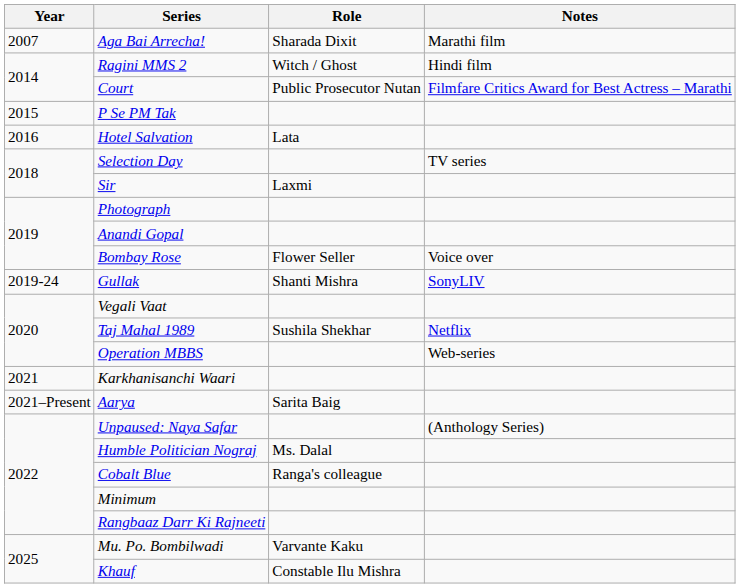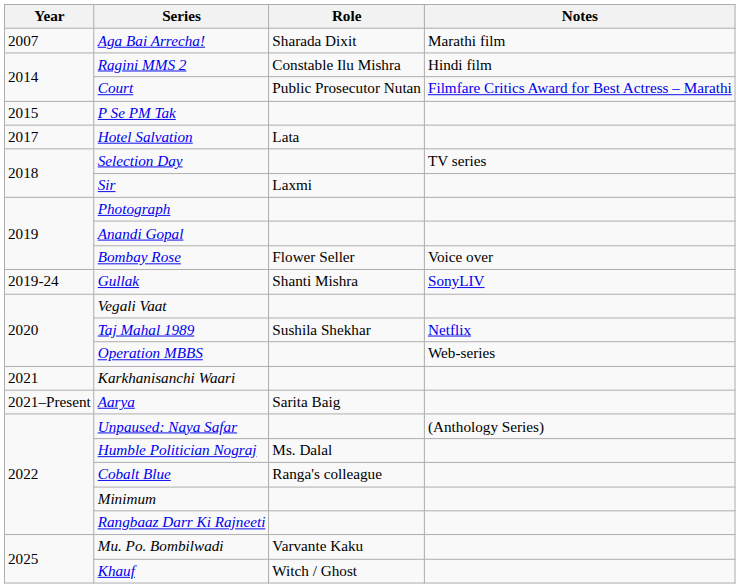 <table class="wikitable">
 <tr>
 <th>Year</th>
 <th>Series</th>
 <th>Role</th>
 <th>Notes</th>
 </tr>
 <tr>
 <td>2007</td>
 <td><em><a href='#'>Aga Bai Arrecha!</a></em></td>
 <td>Sharada Dixit</td>
 <td>Marathi film</td>
 </tr>
 <tr>
 <td rowspan="2">2014</td>
 <td><em><a href='#'>Ragini MMS 2</a></em></td>
-<td>Witch / Ghost</td>
+<td>Constable Ilu Mishra</td>
 <td>Hindi film</td>
 </tr>
 <tr>
 <td><em><a href='#'>Court</a></em></td>
 <td>Public Prosecutor Nutan</td>
 <td><a href='#'>Filmfare Critics Award for Best Actress – Marathi</a></td>
 </tr>
 <tr>
 <td>2015</td>
 <td><em><a href='#'>P Se PM Tak</a></em></td>
 <td></td>
 <td></td>
 </tr>
 <tr>
-<td>2016</td>
+<td>2017</td>
 <td><em><a href='#'>Hotel Salvation</a></em></td>
 <td>Lata</td>
 <td></td>
 </tr>
 <tr>
 <td rowspan="2">2018</td>
 <td><em><a href='#'>Selection Day</a></em></td>
 <td></td>
 <td>TV series</td>
 </tr>
 <tr>
 <td><em><a href='#'>Sir</a></em></td>
 <td>Laxmi</td>
 <td></td>
 </tr>
 <tr>
 <td rowspan="3">2019</td>
 <td><em><a href='#'>Photograph</a></em></td>
 <td></td>
 <td></td>
 </tr>
 <tr>
 <td><em><a href='#'>Anandi Gopal</a></em></td>
 <td></td>
 <td></td>
 </tr>
 <tr>
 <td><em><a href='#'>Bombay Rose</a></em></td>
 <td>Flower Seller</td>
 <td>Voice over</td>
 </tr>
 <tr>
 <td>2019-24</td>
 <td><em><a href='#'>Gullak</a></em></td>
 <td>Shanti Mishra</td>
 <td><a href='#'>SonyLIV</a></td>
 </tr>
 <tr>
 <td rowspan="3">2020</td>
 <td><em>Vegali Vaat</em></td>
 <td></td>
 <td></td>
 </tr>
 <tr>
 <td><em><a href='#'>Taj Mahal 1989</a></em></td>
 <td>Sushila Shekhar</td>
 <td><a href='#'>Netflix</a></td>
 </tr>
 <tr>
 <td><em><a href='#'>Operation MBBS</a></em></td>
 <td></td>
 <td>Web-series</td>
 </tr>
 <tr>
 <td>2021</td>
 <td><em> Karkhanisanchi Waari</em></td>
 <td></td>
 <td></td>
 </tr>
 <tr>
 <td>2021–Present</td>
 <td><em><a href='#'>Aarya</a></em></td>
 <td>Sarita Baig</td>
 <td></td>
 </tr>
 <tr>
 <td rowspan="5">2022</td>
 <td><em><a href='#'>Unpaused: Naya Safar</a></em></td>
 <td></td>
 <td>(Anthology Series)</td>
 </tr>
 <tr>
 <td><em><a href='#'>Humble Politician Nograj</a></em></td>
 <td>Ms. Dalal</td>
 <td></td>
 </tr>
 <tr>
 <td><em><a href='#'>Cobalt Blue</a> </em></td>
 <td>Ranga's colleague</td>
 <td></td>
 </tr>
 <tr>
 <td><em>Minimum</em></td>
 <td></td>
 <td></td>
 </tr>
 <tr>
 <td><em><a href='#'>Rangbaaz Darr Ki Rajneeti</a></em></td>
 <td></td>
 <td></td>
 </tr>
 <tr>
 <td rowspan="2">2025</td>
 <td><em>Mu. Po. Bombilwadi</em></td>
 <td>Varvante Kaku</td>
 <td></td>
 </tr>
 <tr>
 <td><em><a href='#'>Khauf</a></em></td>
-<td>Constable Ilu Mishra</td>
+<td>Witch / Ghost</td>
 <td></td>
 </tr>
 </table>
